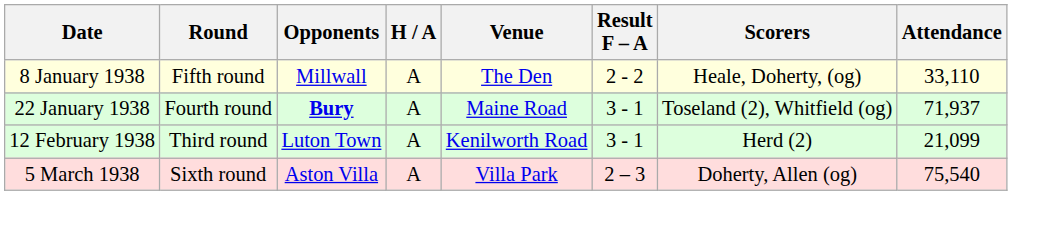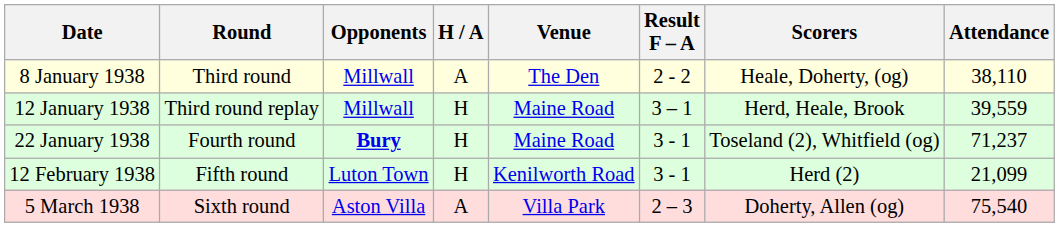 <table class="wikitable" style="text-align:center">
 <tr>
 <th>Date</th>
 <th>Round</th>
 <th>Opponents</th>
 <th>H / A</th>
 <th>Venue</th>
 <th>Result<br>F – A</th>
 <th>Scorers</th>
 <th>Attendance</th>
 </tr>
 <tr bgcolor="#ffffdd">
 <td>8 January 1938</td>
-<td>Fifth round</td>
+<td>Third round</td>
 <td><a href='#'>Millwall</a></td>
 <td>A</td>
 <td><a href='#'>The Den</a></td>
 <td>2 - 2</td>
 <td>Heale, Doherty, (og)</td>
-<td>33,110</td>
+<td>38,110</td>
+</tr>
+<tr bgcolor="#ddffdd">
+<td>12 January 1938</td>
+<td>Third round replay</td>
+<td><a href='#'>Millwall</a></td>
+<td>H</td>
+<td><a href='#'>Maine Road</a></td>
+<td>3 – 1</td>
+<td>Herd, Heale, Brook</td>
+<td>39,559</td>
 </tr>
 <tr bgcolor="#ddffdd">
 <td>22 January 1938</td>
 <td>Fourth round</td>
 <td><strong><a href='#'>Bury</a></strong></td>
-<td>A</td>
+<td>H</td>
 <td><a href='#'>Maine Road</a></td>
 <td>3 - 1</td>
 <td>Toseland (2), Whitfield (og)</td>
-<td>71,937</td>
+<td>71,237</td>
 </tr>
 <tr bgcolor="#ddffdd">
 <td>12 February 1938</td>
-<td>Third round</td>
+<td>Fifth round</td>
 <td><a href='#'>Luton Town</a></td>
-<td>A</td>
+<td>H</td>
 <td><a href='#'>Kenilworth Road</a></td>
 <td>3 - 1</td>
 <td>Herd (2)</td>
 <td>21,099</td>
 </tr>
 <tr bgcolor="#ffdddd">
 <td>5 March 1938</td>
 <td>Sixth round</td>
 <td><a href='#'>Aston Villa</a></td>
 <td>A</td>
 <td><a href='#'>Villa Park</a></td>
 <td>2 – 3</td>
 <td>Doherty, Allen (og)</td>
 <td>75,540</td>
 </tr>
 </table>
